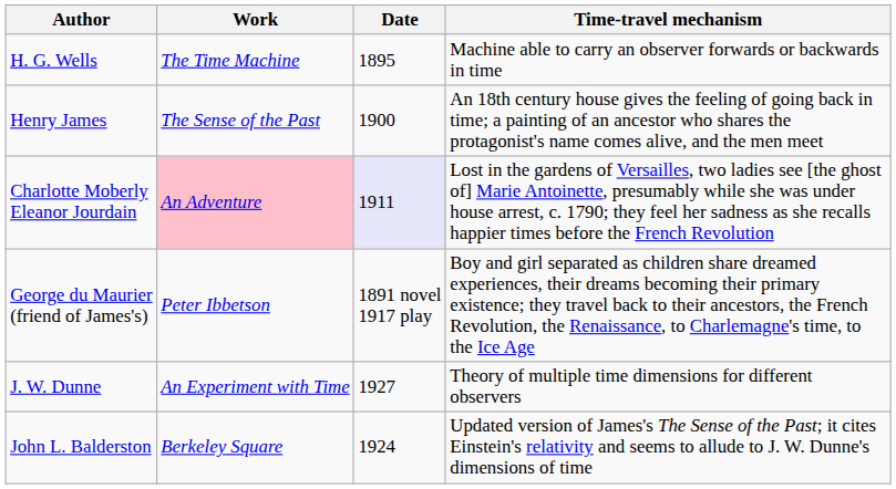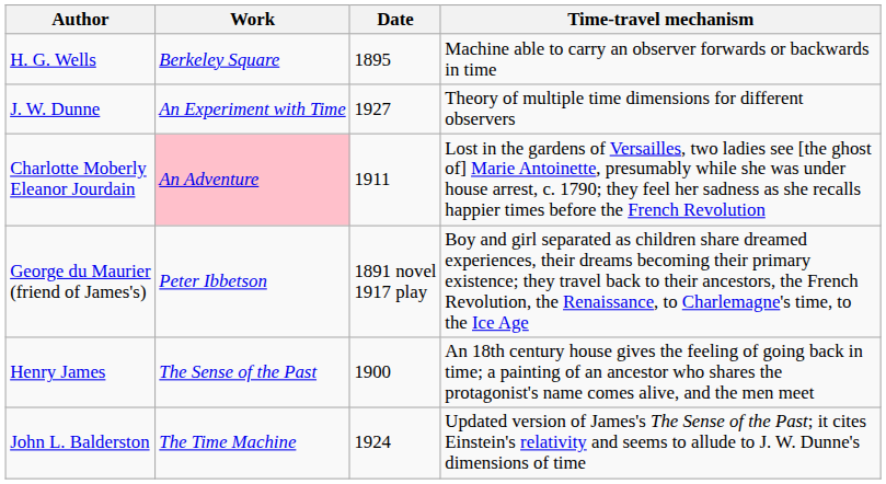 <table class="wikitable" style="margin-left: auto; margin-right: auto; border: none;">
 <tr>
 <th>Author</th>
 <th>Work</th>
 <th>Date</th>
 <th scope="col" style="width: 375px;">Time-travel mechanism</th>
 </tr>
 <tr>
 <td><a href='#'>H. G. Wells</a></td>
-<td><em><a href='#'>The Time Machine</a></em></td>
+<td><em><a href='#'>Berkeley Square</a></em></td>
 <td>1895</td>
 <td>Machine able to carry an observer forwards or backwards in time</td>
 </tr>
 <tr>
-<td><a href='#'>Henry James</a></td>
-<td><em><a href='#'>The Sense of the Past</a></em></td>
-<td>1900</td>
-<td>An 18th century house gives the feeling of going back in time; a painting of an ancestor who shares the protagonist's name comes alive, and the men meet</td>
+<td><a href='#'>J. W. Dunne</a></td>
+<td><em><a href='#'>An Experiment with Time</a></em></td>
+<td>1927</td>
+<td>Theory of multiple time dimensions for different observers</td>
 </tr>
 <tr>
 <td><a href='#'>Charlotte Moberly</a><br><a href='#'>Eleanor Jourdain</a></td>
 <td style="background: pink;"><em><a href='#'>An Adventure</a></em></td>
-<td style="background: lavender;">1911</td>
+<td>1911</td>
 <td>Lost in the gardens of <a href='#'>Versailles</a>, two ladies see [the ghost of] <a href='#'>Marie Antoinette</a>, presumably while she was under house arrest, c. 1790; they feel her sadness as she recalls happier times before the <a href='#'>French Revolution</a></td>
 </tr>
 <tr>
 <td><a href='#'>George du Maurier</a><br>(friend of James's)</td>
 <td><em><a href='#'>Peter Ibbetson</a></em></td>
 <td>1891 novel<br>1917 play</td>
 <td>Boy and girl separated as children share dreamed experiences, their dreams becoming their primary existence; they travel back to their ancestors, the French Revolution, the <a href='#'>Renaissance</a>, to <a href='#'>Charlemagne</a>'s time, to the <a href='#'>Ice Age</a></td>
 </tr>
 <tr>
-<td><a href='#'>J. W. Dunne</a></td>
-<td><em><a href='#'>An Experiment with Time</a></em></td>
-<td>1927</td>
-<td>Theory of multiple time dimensions for different observers</td>
+<td><a href='#'>Henry James</a></td>
+<td><em><a href='#'>The Sense of the Past</a></em></td>
+<td>1900</td>
+<td>An 18th century house gives the feeling of going back in time; a painting of an ancestor who shares the protagonist's name comes alive, and the men meet</td>
 </tr>
 <tr>
 <td><a href='#'>John L. Balderston</a></td>
-<td><em><a href='#'>Berkeley Square</a></em></td>
+<td><em><a href='#'>The Time Machine</a></em></td>
 <td>1924</td>
 <td>Updated version of James's <em>The Sense of the Past</em>; it cites Einstein's <a href='#'>relativity</a> and seems to allude to J. W. Dunne's dimensions of time</td>
 </tr>
 </table>
